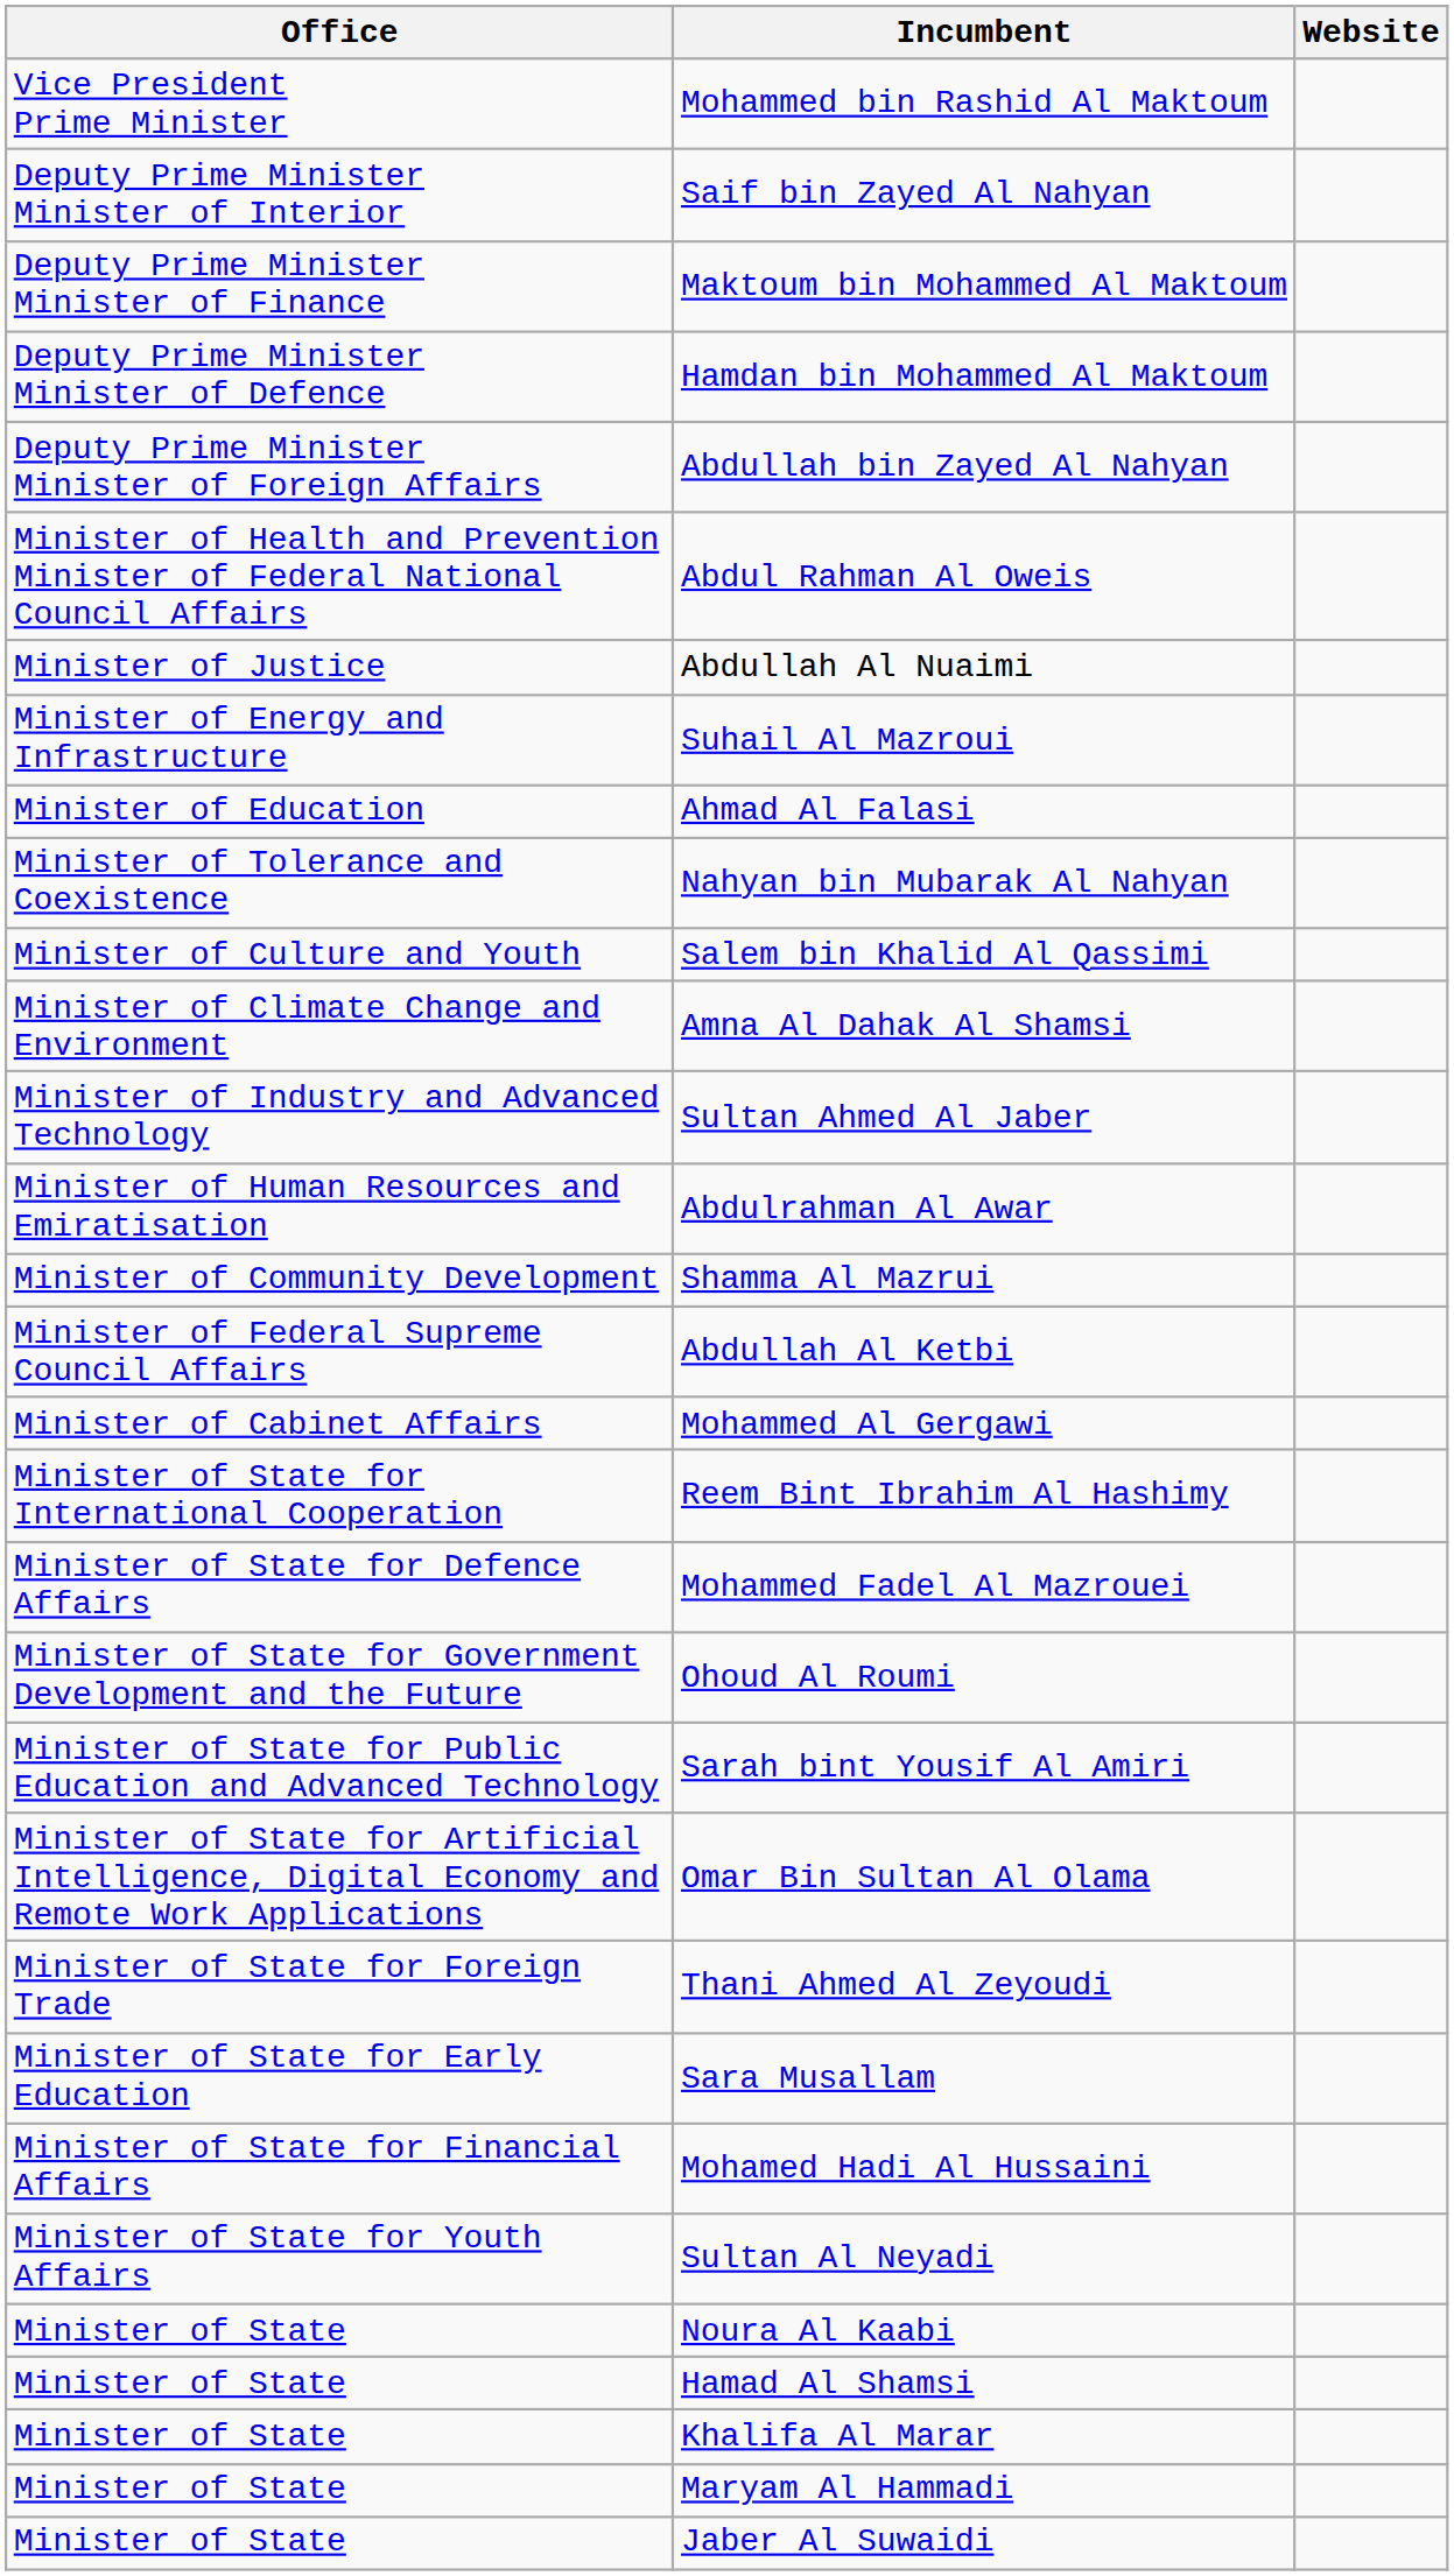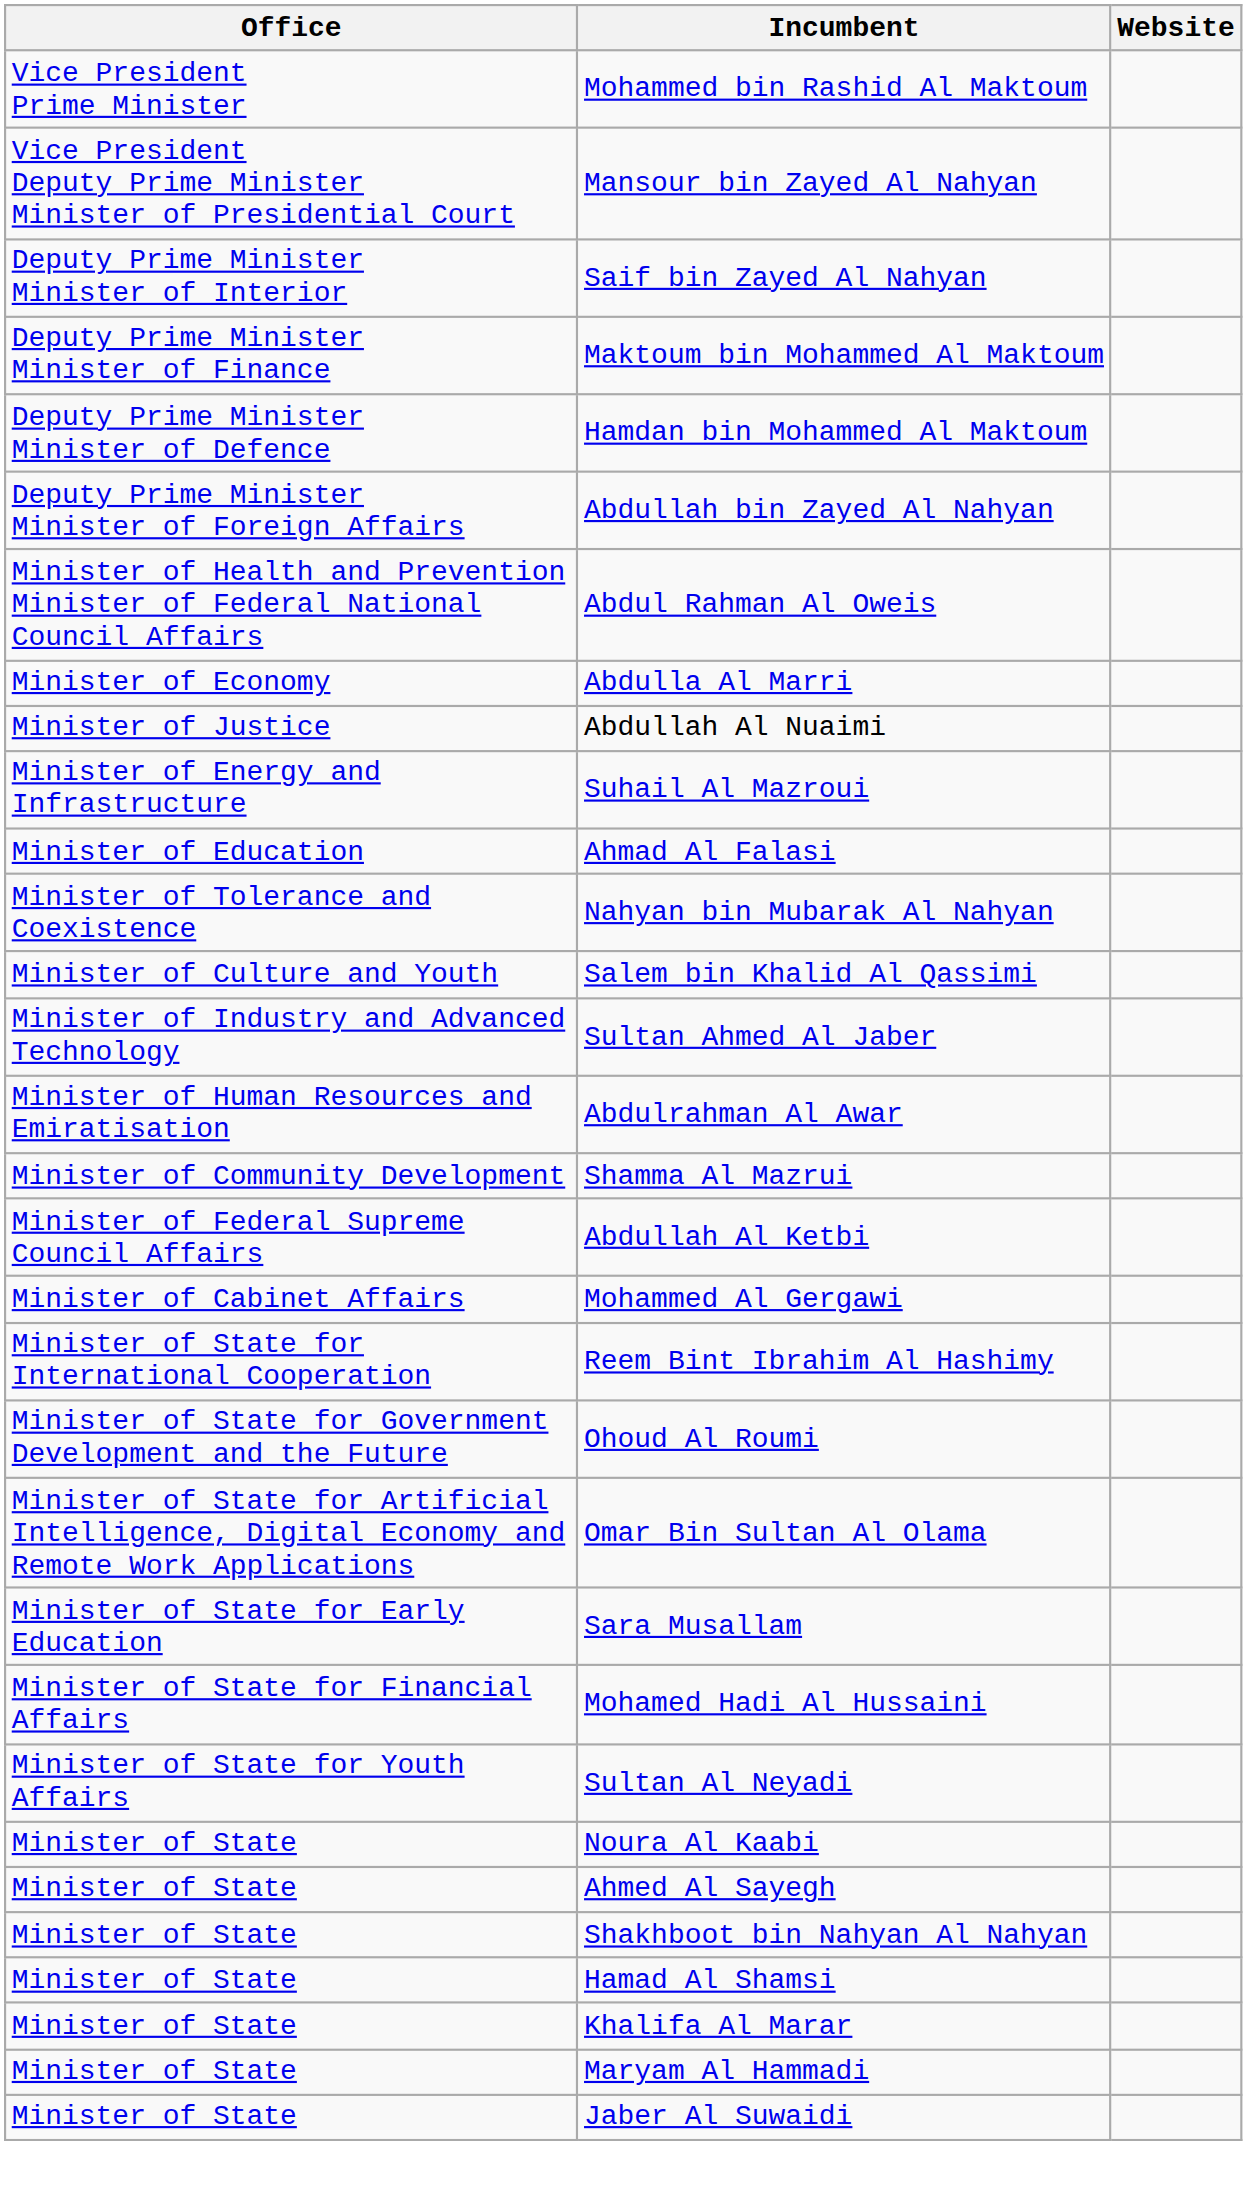 <table class="wikitable">
 <tr>
 <th style=width:20em>Office</th>
 <th>Incumbent</th>
 <th>Website</th>
 </tr>
 <tr>
 <td><a href='#'>Vice President</a><br><a href='#'>Prime Minister</a><br></td>
 <td><a href='#'>Mohammed bin Rashid Al Maktoum</a></td>
 <td><br></td>
+</tr>
+<tr>
+<td><a href='#'>Vice President</a><br><a href='#'>Deputy Prime Minister</a><br><a href='#'>Minister of Presidential Court</a></td>
+<td><a href='#'>Mansour bin Zayed Al Nahyan</a></td>
+<td></td>
 </tr>
 <tr>
 <td><a href='#'>Deputy Prime Minister</a><br><a href='#'>Minister of Interior</a></td>
 <td><a href='#'>Saif bin Zayed Al Nahyan</a></td>
 <td></td>
 </tr>
 <tr>
 <td><a href='#'>Deputy Prime Minister</a><br><a href='#'>Minister of Finance</a></td>
 <td><a href='#'>Maktoum bin Mohammed Al Maktoum</a></td>
 <td></td>
 </tr>
 <tr>
 <td><a href='#'>Deputy Prime Minister</a><br><a href='#'>Minister of Defence</a></td>
 <td><a href='#'>Hamdan bin Mohammed Al Maktoum</a></td>
 <td></td>
 </tr>
 <tr>
 <td><a href='#'>Deputy Prime Minister</a><br><a href='#'>Minister of Foreign Affairs</a></td>
 <td><a href='#'>Abdullah bin Zayed Al Nahyan</a></td>
 <td></td>
 </tr>
 <tr>
 <td><a href='#'>Minister of Health and Prevention</a><br><a href='#'>Minister of Federal National Council Affairs</a></td>
 <td><a href='#'>Abdul Rahman Al Oweis</a></td>
 <td><br></td>
 </tr>
 <tr>
+<td><a href='#'>Minister of Economy</a></td>
+<td><a href='#'>Abdulla Al Marri</a></td>
+<td></td>
+</tr>
+<tr>
 <td><a href='#'>Minister of Justice</a></td>
 <td>Abdullah Al Nuaimi</td>
 <td></td>
 </tr>
 <tr>
 <td><a href='#'>Minister of Energy and Infrastructure</a></td>
 <td><a href='#'>Suhail Al Mazroui</a></td>
 <td></td>
 </tr>
 <tr>
 <td><a href='#'>Minister of Education</a></td>
 <td><a href='#'>Ahmad Al Falasi</a></td>
 <td></td>
 </tr>
 <tr>
 <td><a href='#'>Minister of Tolerance and Coexistence</a></td>
 <td><a href='#'>Nahyan bin Mubarak Al Nahyan</a></td>
 <td></td>
 </tr>
 <tr>
 <td><a href='#'>Minister of Culture and Youth</a></td>
 <td><a href='#'>Salem bin Khalid Al Qassimi</a></td>
-<td></td>
-</tr>
-<tr>
-<td><a href='#'>Minister of Climate Change and Environment</a></td>
-<td><a href='#'>Amna Al Dahak Al Shamsi</a></td>
 <td></td>
 </tr>
 <tr>
 <td><a href='#'>Minister of Industry and Advanced Technology</a></td>
 <td><a href='#'>Sultan Ahmed Al Jaber</a></td>
 <td></td>
 </tr>
 <tr>
 <td><a href='#'>Minister of Human Resources and Emiratisation</a></td>
 <td><a href='#'>Abdulrahman Al Awar</a></td>
 <td></td>
 </tr>
 <tr>
 <td><a href='#'>Minister of Community Development</a></td>
 <td><a href='#'>Shamma Al Mazrui</a></td>
 <td></td>
 </tr>
 <tr>
 <td><a href='#'>Minister of Federal Supreme Council Affairs</a></td>
 <td><a href='#'>Abdullah Al Ketbi</a></td>
 <td></td>
 </tr>
 <tr>
 <td><a href='#'>Minister of Cabinet Affairs</a></td>
 <td><a href='#'>Mohammed Al Gergawi</a></td>
 <td></td>
 </tr>
 <tr>
 <td><a href='#'>Minister of State for International Cooperation</a></td>
 <td><a href='#'>Reem Bint Ibrahim Al Hashimy</a></td>
 <td></td>
 </tr>
 <tr>
-<td><a href='#'>Minister of State for Defence Affairs</a></td>
-<td><a href='#'>Mohammed Fadel Al Mazrouei</a></td>
-<td></td>
-</tr>
-<tr>
 <td><a href='#'>Minister of State for Government Development and the Future</a></td>
 <td><a href='#'>Ohoud Al Roumi</a></td>
 <td></td>
 </tr>
 <tr>
-<td><a href='#'>Minister of State for Public Education and Advanced Technology</a></td>
-<td><a href='#'>Sarah bint Yousif Al Amiri</a></td>
-<td><br></td>
-</tr>
-<tr>
 <td><a href='#'>Minister of State for Artificial Intelligence, Digital Economy and Remote Work Applications</a></td>
 <td><a href='#'>Omar Bin Sultan Al Olama</a></td>
-<td></td>
-</tr>
-<tr>
-<td><a href='#'>Minister of State for Foreign Trade</a></td>
-<td><a href='#'>Thani Ahmed Al Zeyoudi</a></td>
 <td></td>
 </tr>
 <tr>
 <td><a href='#'>Minister of State for Early Education</a></td>
 <td><a href='#'>Sara Musallam</a></td>
 <td></td>
 </tr>
 <tr>
 <td><a href='#'>Minister of State for Financial Affairs</a></td>
 <td><a href='#'>Mohamed Hadi Al Hussaini</a></td>
 <td></td>
 </tr>
 <tr>
 <td><a href='#'>Minister of State for Youth Affairs</a></td>
 <td><a href='#'>Sultan Al Neyadi</a></td>
 <td></td>
 </tr>
 <tr>
 <td><a href='#'>Minister of State</a></td>
 <td><a href='#'>Noura Al Kaabi</a></td>
 <td></td>
 </tr>
 <tr>
 <td><a href='#'>Minister of State</a></td>
+<td><a href='#'>Ahmed Al Sayegh</a></td>
+<td></td>
+</tr>
+<tr>
+<td><a href='#'>Minister of State</a></td>
+<td><a href='#'>Shakhboot bin Nahyan Al Nahyan</a></td>
+<td></td>
+</tr>
+<tr>
+<td><a href='#'>Minister of State</a></td>
 <td><a href='#'>Hamad Al Shamsi</a></td>
 <td></td>
 </tr>
 <tr>
 <td><a href='#'>Minister of State</a></td>
 <td><a href='#'>Khalifa Al Marar</a></td>
 <td></td>
 </tr>
 <tr>
 <td><a href='#'>Minister of State</a></td>
 <td><a href='#'>Maryam Al Hammadi</a></td>
 <td></td>
 </tr>
 <tr>
 <td><a href='#'>Minister of State</a></td>
 <td><a href='#'>Jaber Al Suwaidi</a></td>
 <td></td>
 </tr>
 </table>
